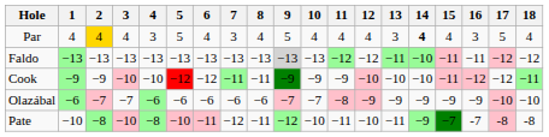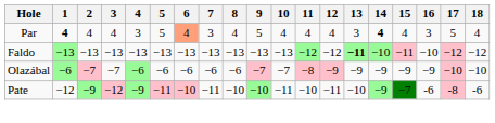 <table class="wikitable" style="text-align:center">
 <tr>
 <th>Hole</th>
 <th>1</th>
 <th>2</th>
 <th>3</th>
 <th>4</th>
 <th>5</th>
 <th>6</th>
 <th>7</th>
 <th>8</th>
 <th>9</th>
 <th>10</th>
 <th>11</th>
 <th>12</th>
 <th>13</th>
 <th>14</th>
 <th>15</th>
 <th>16</th>
 <th>17</th>
 <th>18</th>
 </tr>
 <tr>
 <td>Par</td>
+<td><strong>4</strong></td>
 <td>4</td>
-<td style="background: gold;">4</td>
 <td>4</td>
 <td>3</td>
 <td>5</td>
-<td>4</td>
+<td style="background: lightsalmon;">4</td>
 <td>3</td>
 <td>4</td>
 <td>5</td>
 <td>4</td>
 <td>4</td>
 <td>4</td>
 <td>3</td>
 <td><strong>4</strong></td>
 <td>4</td>
 <td>3</td>
 <td>5</td>
 <td>4</td>
 </tr>
 <tr>
 <td align=left> Faldo</td>
 <td style="background: PaleGreen;">−13</td>
 <td>−13</td>
 <td>−13</td>
 <td>−13</td>
 <td>−13</td>
 <td>−13</td>
 <td>−13</td>
 <td>−13</td>
-<td style="background: lightgrey;">−13</td>
+<td>−13</td>
 <td>−13</td>
 <td style="background: PaleGreen;">−12</td>
 <td>−12</td>
-<td style="background: PaleGreen;">−11</td>
+<td style="background: PaleGreen;"><strong>−11</strong></td>
 <td style="background: PaleGreen;">−10</td>
 <td style="background: Pink;">−11</td>
-<td>−11</td>
+<td>−10</td>
 <td style="background: Pink;">−12</td>
 <td>−12</td>
-</tr>
-<tr>
-<td align=left> Cook</td>
-<td style="background: PaleGreen;">−9</td>
-<td>−9</td>
-<td style="background: Pink;">−10</td>
-<td>−10</td>
-<td style="background: Red;">−12</td>
-<td>−12</td>
-<td style="background: PaleGreen;">−11</td>
-<td>−11</td>
-<td style="background: Green;">−9</td>
-<td>−9</td>
-<td>−9</td>
-<td style="background: Pink;">−10</td>
-<td>−10</td>
-<td>−10</td>
-<td style="background: Pink;">−11</td>
-<td style="background: Pink;">−12</td>
-<td>−12</td>
-<td style="background: PaleGreen;">−11</td>
 </tr>
 <tr>
 <td align=left> Olazábal</td>
 <td style="background: PaleGreen;">−6</td>
 <td style="background: Pink;">−7</td>
 <td>−7</td>
 <td style="background: PaleGreen;">−6</td>
 <td>−6</td>
 <td>−6</td>
 <td>−6</td>
 <td>−6</td>
 <td style="background: Pink;">−7</td>
 <td>−7</td>
 <td style="background: Pink;">−8</td>
 <td style="background: Pink;">−9</td>
 <td>−9</td>
 <td>−9</td>
 <td>−9</td>
 <td>−9</td>
 <td style="background: Pink;">−10</td>
 <td>−10</td>
 </tr>
 <tr>
 <td align=left> Pate</td>
+<td>−12</td>
+<td style="background: PaleGreen;">−9</td>
+<td style="background: Pink;">−12</td>
+<td style="background: PaleGreen;">−9</td>
+<td style="background: Pink;">−11</td>
+<td style="background: Pink;">−10</td>
+<td>−11</td>
 <td>−10</td>
-<td style="background: PaleGreen;">−8</td>
-<td style="background: Pink;">−10</td>
-<td style="background: PaleGreen;">−8</td>
-<td style="background: Pink;">−10</td>
-<td style="background: Pink;">−11</td>
-<td>−12</td>
+<td style="background: PaleGreen;">−10</td>
 <td>−11</td>
-<td style="background: PaleGreen;">−12</td>
 <td>−10</td>
 <td>−11</td>
 <td>−10</td>
-<td>−11</td>
 <td style="background: PaleGreen;">−9</td>
 <td style="background: Green;">−7</td>
-<td>-7</td>
+<td>-6</td>
 <td style="background: Pink;">-8</td>
-<td>-8</td>
+<td>-6</td>
 </tr>
 </table>
